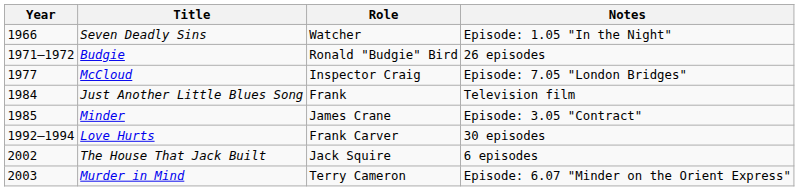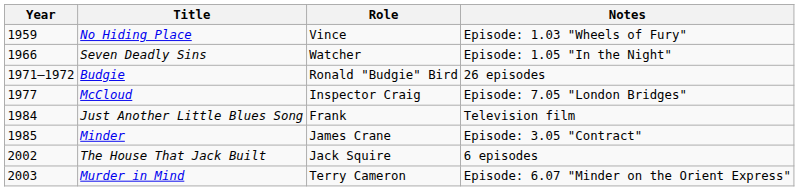 <table class="wikitable">
 <tr>
 <th>Year</th>
 <th>Title</th>
 <th>Role</th>
 <th>Notes</th>
+</tr>
+<tr>
+<td>1959</td>
+<td><em><a href='#'>No Hiding Place</a></em></td>
+<td>Vince</td>
+<td>Episode: 1.03 "Wheels of Fury"</td>
 </tr>
 <tr>
 <td>1966</td>
 <td><em>Seven Deadly Sins</em></td>
 <td>Watcher</td>
 <td>Episode: 1.05 "In the Night"</td>
 </tr>
 <tr>
 <td>1971–1972</td>
 <td><em><a href='#'>Budgie</a></em></td>
 <td>Ronald "Budgie" Bird</td>
 <td>26 episodes</td>
 </tr>
 <tr>
 <td>1977</td>
 <td><em><a href='#'>McCloud</a></em></td>
 <td>Inspector Craig</td>
 <td>Episode: 7.05 "London Bridges"</td>
 </tr>
 <tr>
 <td>1984</td>
 <td><em>Just Another Little Blues Song</em></td>
 <td>Frank</td>
 <td>Television film</td>
 </tr>
 <tr>
 <td>1985</td>
 <td><em><a href='#'>Minder</a></em></td>
 <td>James Crane</td>
 <td>Episode: 3.05 "Contract"</td>
 </tr>
 <tr>
-<td>1992–1994</td>
-<td><em><a href='#'>Love Hurts</a></em></td>
-<td>Frank Carver</td>
-<td>30 episodes</td>
-</tr>
-<tr>
 <td>2002</td>
 <td><em>The House That Jack Built</em></td>
 <td>Jack Squire</td>
 <td>6 episodes</td>
 </tr>
 <tr>
 <td>2003</td>
 <td><em><a href='#'>Murder in Mind</a></em></td>
 <td>Terry Cameron</td>
 <td>Episode: 6.07 "Minder on the Orient Express"</td>
 </tr>
 </table>
